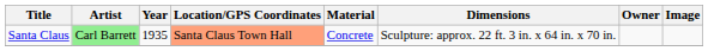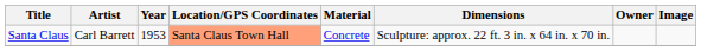 <table class="wikitable sortable">
 <tr>
 <th>Title</th>
 <th>Artist</th>
 <th>Year</th>
 <th>Location/GPS Coordinates</th>
 <th>Material</th>
 <th>Dimensions</th>
 <th>Owner</th>
 <th>Image</th>
 </tr>
 <tr>
 <td><a href='#'>Santa Claus</a></td>
-<td style="background: lightgreen;">Carl Barrett</td>
-<td>1935</td>
+<td>Carl Barrett</td>
+<td>1953</td>
 <td style="background: lightsalmon;">Santa Claus Town Hall</td>
 <td><a href='#'>Concrete</a></td>
 <td>Sculpture: approx. 22 ft. 3 in. x 64 in. x 70 in.</td>
 <td></td>
 <td></td>
 </tr>
 <tr>
 </tr>
 </table>
